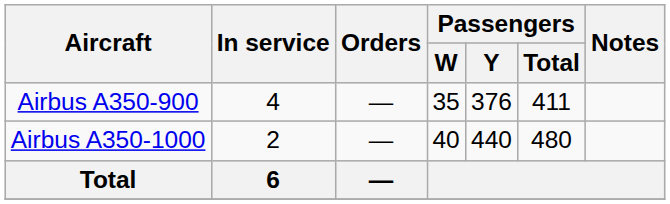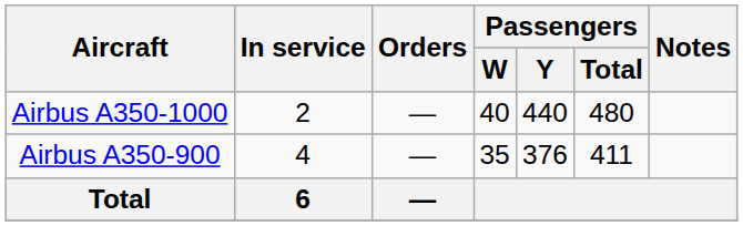 <table class="wikitable" style="margin:0.5em auto; text-align:center">
 <tr>
 <th rowspan=2>Aircraft</th>
 <th rowspan=2>In service</th>
 <th rowspan=2>Orders</th>
 <th colspan=3>Passengers</th>
 <th rowspan=2>Notes</th>
 </tr>
 <tr>
 <th><abbr>W</abbr></th>
 <th><abbr>Y</abbr></th>
 <th>Total</th>
 </tr>
 <tr>
+<td><a href='#'>Airbus A350-1000</a></td>
+<td>2</td>
+<td>—</td>
+<td>40</td>
+<td>440</td>
+<td>480</td>
+<td></td>
+</tr>
+<tr>
 <td><a href='#'>Airbus A350-900</a></td>
 <td>4</td>
 <td>—</td>
 <td>35</td>
 <td>376</td>
 <td>411</td>
-<td></td>
-</tr>
-<tr>
-<td><a href='#'>Airbus A350-1000</a></td>
-<td>2</td>
-<td>—</td>
-<td>40</td>
-<td>440</td>
-<td>480</td>
 <td></td>
 </tr>
 <tr>
 <th>Total</th>
 <th>6</th>
 <th>—</th>
 <th colspan=4></th>
 </tr>
 <tr>
 </tr>
 </table>
